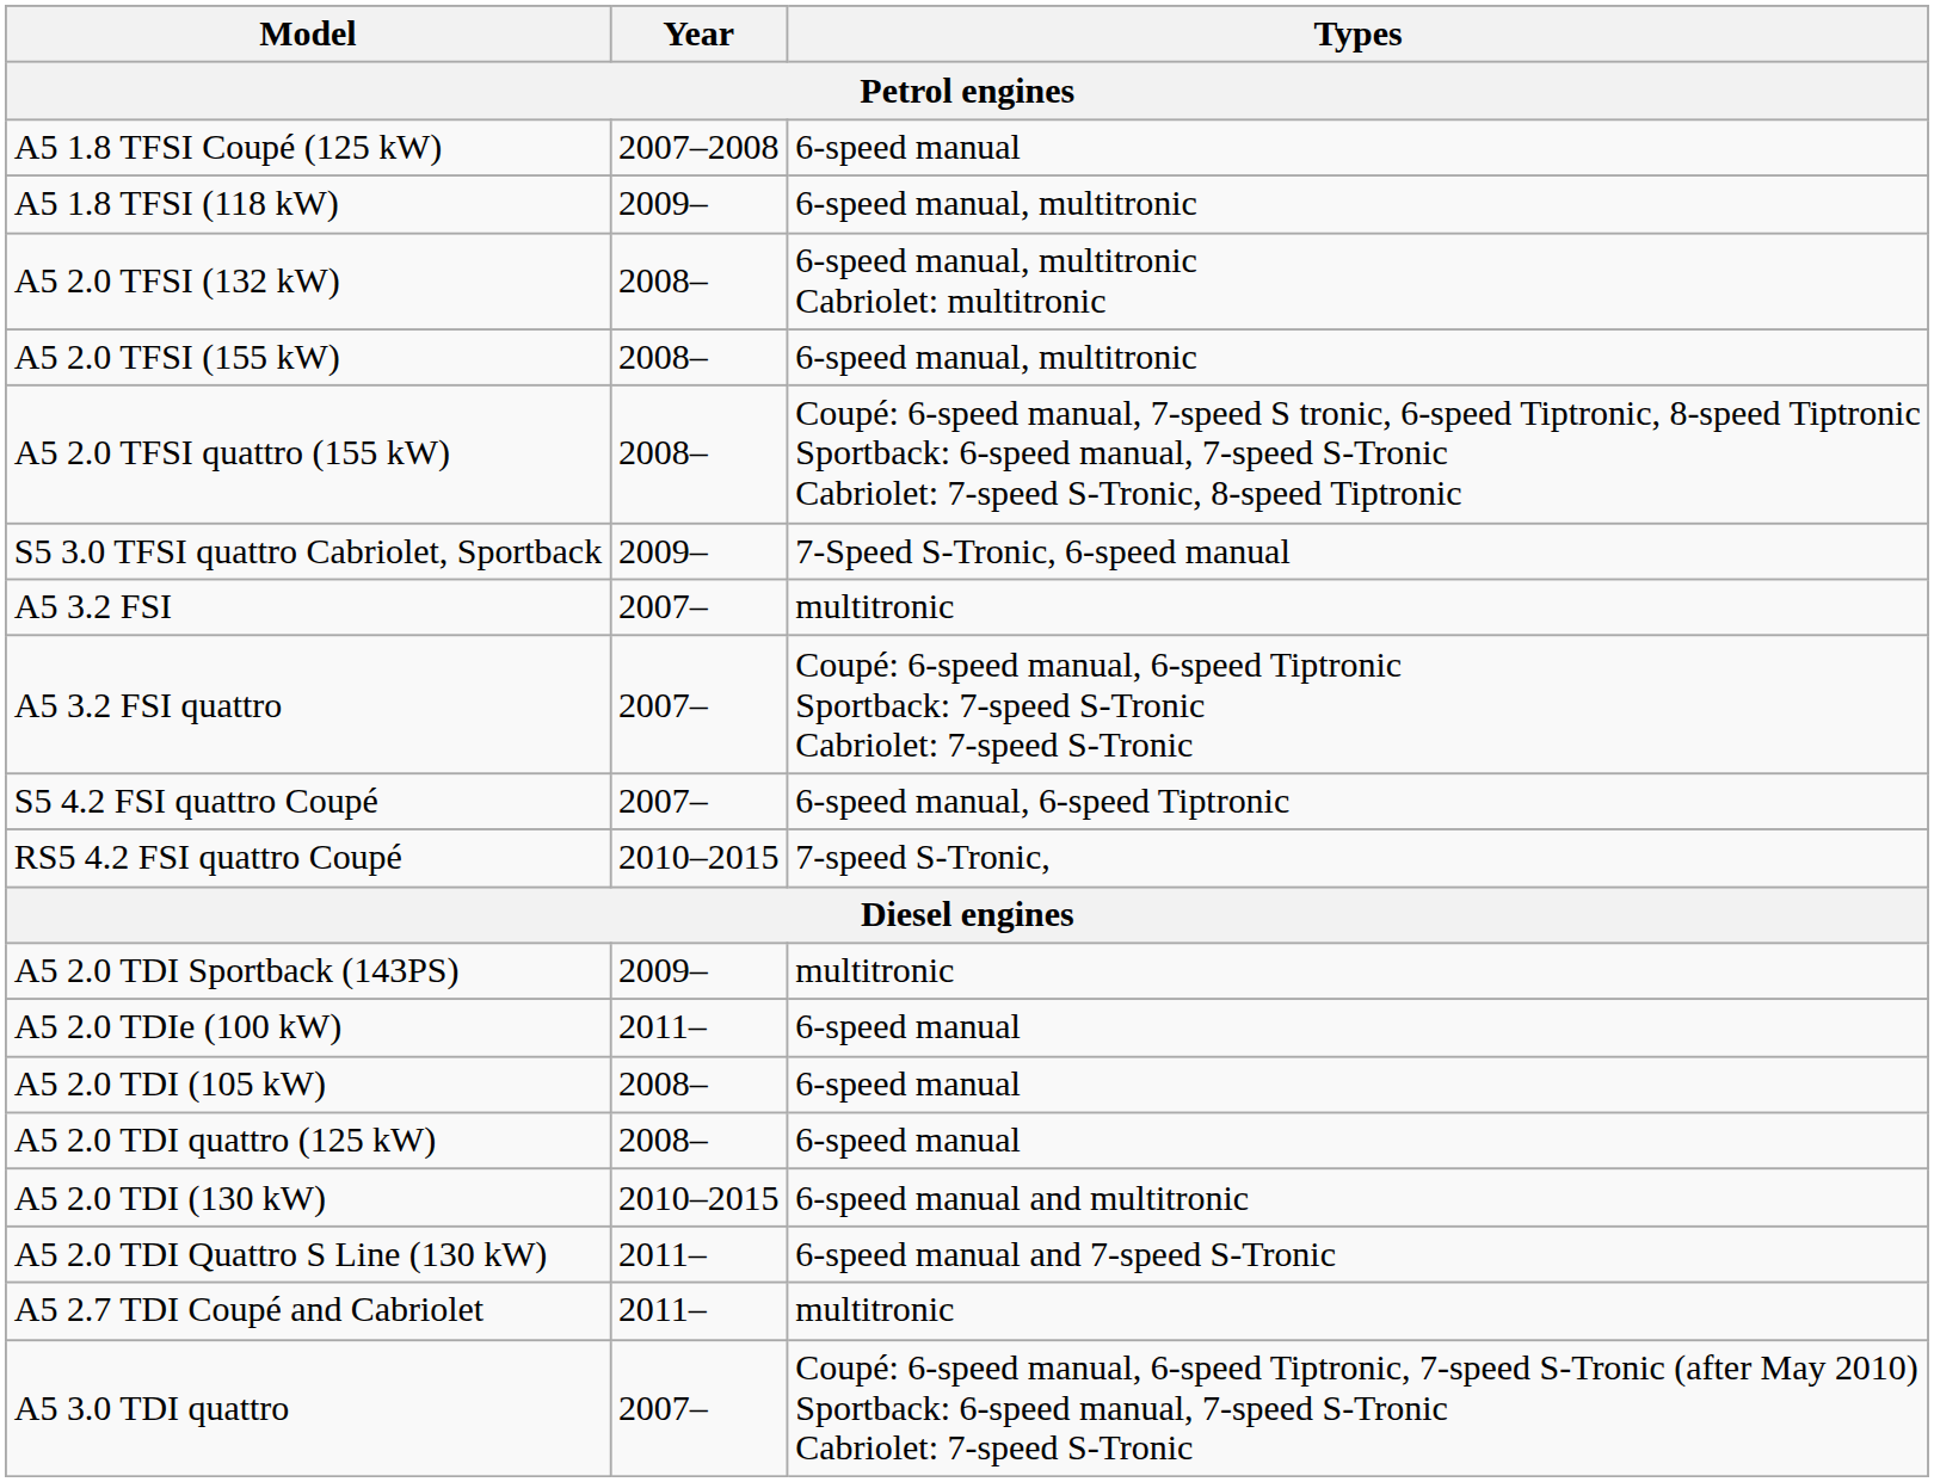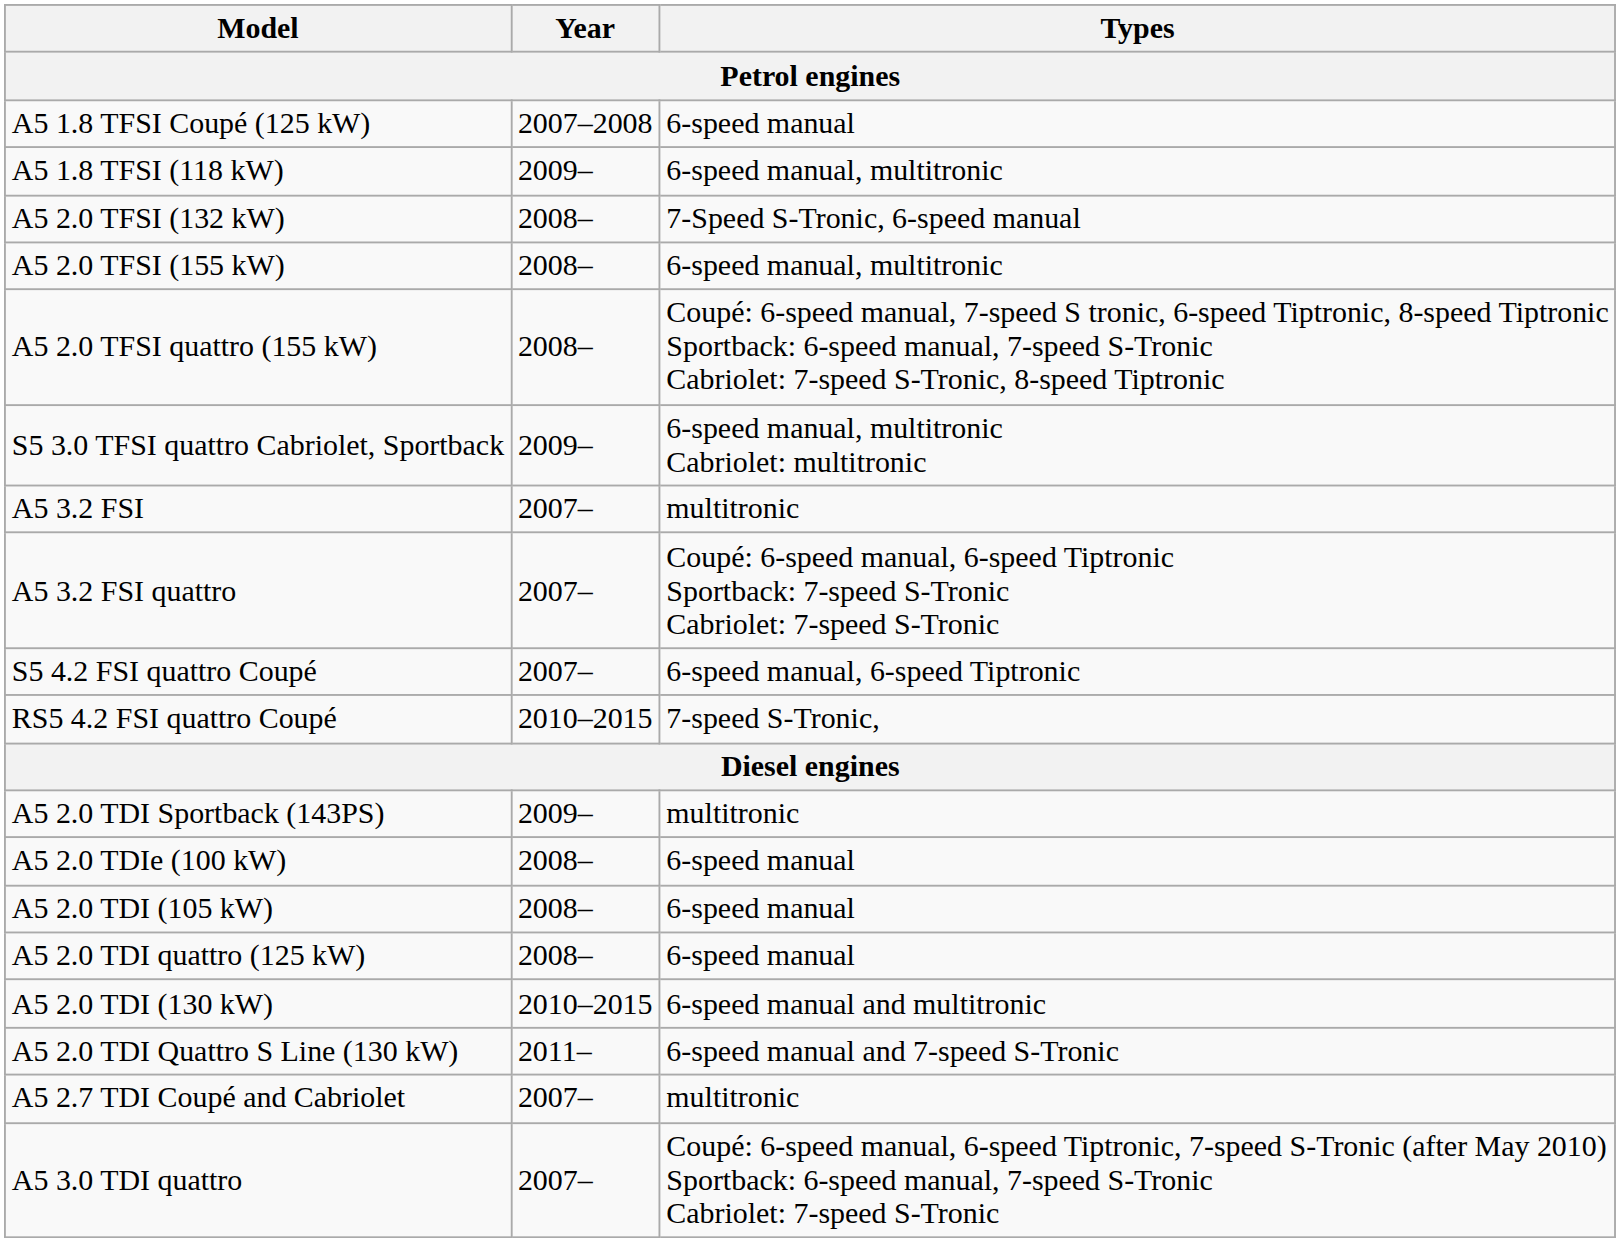 <table class="wikitable">
 <tr>
 <th>Model</th>
 <th>Year</th>
 <th>Types</th>
 </tr>
 <tr>
 <th colspan=3>Petrol engines</th>
 </tr>
 <tr>
 <td>A5 1.8 TFSI Coupé (125 kW)</td>
 <td>2007–2008</td>
 <td>6-speed manual</td>
 </tr>
 <tr>
 <td>A5 1.8 TFSI (118 kW)</td>
 <td>2009–</td>
 <td>6-speed manual, multitronic</td>
 </tr>
 <tr>
 <td>A5 2.0 TFSI (132 kW)</td>
 <td>2008–</td>
-<td>6-speed manual, multitronic<br>Cabriolet: multitronic</td>
+<td>7-Speed S-Tronic, 6-speed manual</td>
 </tr>
 <tr>
 <td>A5 2.0 TFSI (155 kW)</td>
 <td>2008–</td>
 <td>6-speed manual, multitronic</td>
 </tr>
 <tr>
 <td>A5 2.0 TFSI quattro (155 kW)</td>
 <td>2008–</td>
 <td>Coupé: 6-speed manual, 7-speed S tronic, 6-speed Tiptronic, 8-speed Tiptronic<br>Sportback: 6-speed manual, 7-speed S-Tronic<br>Cabriolet: 7-speed S-Tronic, 8-speed Tiptronic</td>
 </tr>
 <tr>
 <td>S5 3.0 TFSI quattro Cabriolet, Sportback</td>
 <td>2009–</td>
-<td>7-Speed S-Tronic, 6-speed manual</td>
+<td>6-speed manual, multitronic<br>Cabriolet: multitronic</td>
 </tr>
 <tr>
 <td>A5 3.2 FSI</td>
 <td>2007–</td>
 <td>multitronic</td>
 </tr>
 <tr>
 <td>A5 3.2 FSI quattro</td>
 <td>2007–</td>
 <td>Coupé: 6-speed manual, 6-speed Tiptronic<br>Sportback: 7-speed S-Tronic<br>Cabriolet: 7-speed S-Tronic</td>
 </tr>
 <tr>
 <td>S5 4.2 FSI quattro Coupé</td>
 <td>2007–</td>
 <td>6-speed manual, 6-speed Tiptronic</td>
 </tr>
 <tr>
 <td>RS5 4.2 FSI quattro Coupé</td>
 <td>2010–2015</td>
 <td>7-speed S-Tronic,</td>
 </tr>
 <tr>
 <th colspan=4>Diesel engines</th>
 </tr>
 <tr>
 <td>A5 2.0 TDI Sportback (143PS)</td>
 <td>2009–</td>
 <td>multitronic</td>
 </tr>
 <tr>
 <td>A5 2.0 TDIe (100 kW)</td>
-<td>2011–</td>
+<td>2008–</td>
 <td>6-speed manual</td>
 </tr>
 <tr>
 <td>A5 2.0 TDI (105 kW)</td>
 <td>2008–</td>
 <td>6-speed manual</td>
 </tr>
 <tr>
 <td>A5 2.0 TDI quattro (125 kW)</td>
 <td>2008–</td>
 <td>6-speed manual</td>
 </tr>
 <tr>
 <td>A5 2.0 TDI (130 kW)</td>
 <td>2010–2015</td>
 <td>6-speed manual and multitronic</td>
 </tr>
 <tr>
 <td>A5 2.0 TDI Quattro S Line (130 kW)</td>
 <td>2011–</td>
 <td>6-speed manual and 7-speed S-Tronic</td>
 </tr>
 <tr>
 <td>A5 2.7 TDI Coupé and Cabriolet</td>
-<td>2011–</td>
+<td>2007–</td>
 <td>multitronic</td>
 </tr>
 <tr>
 <td>A5 3.0 TDI quattro</td>
 <td>2007–</td>
 <td>Coupé: 6-speed manual, 6-speed Tiptronic, 7-speed S-Tronic (after May 2010)<br>Sportback: 6-speed manual, 7-speed S-Tronic<br>Cabriolet: 7-speed S-Tronic</td>
 </tr>
 </table>
